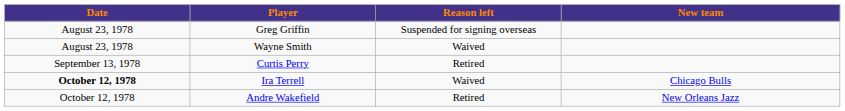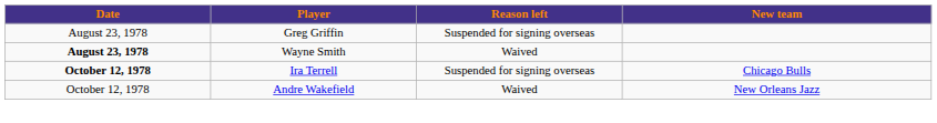 <table class="wikitable">
 <tr>
 <th style="background:#423189; color:#FF8800" width="10%">Date</th>
 <th style="background:#423189; color:#FF8800" width="10%">Player</th>
 <th style="background:#423189; color:#FF8800" width="10%">Reason left</th>
 <th style="background:#423189; color:#FF8800" width="15%">New team</th>
 </tr>
 <tr style="text-align: center">
 <td>August 23, 1978</td>
 <td>Greg Griffin</td>
 <td>Suspended for signing overseas</td>
 <td></td>
 </tr>
 <tr style="text-align: center">
-<td>August 23, 1978</td>
+<td><strong>August 23, 1978</strong></td>
 <td>Wayne Smith</td>
 <td>Waived</td>
 <td></td>
 </tr>
 <tr style="text-align: center">
-<td>September 13, 1978</td>
-<td><a href='#'>Curtis Perry</a></td>
-<td>Retired</td>
-<td></td>
-</tr>
-<tr style="text-align: center">
 <td><strong>October 12, 1978</strong></td>
 <td><a href='#'>Ira Terrell</a></td>
-<td>Waived</td>
+<td>Suspended for signing overseas</td>
 <td><a href='#'>Chicago Bulls</a></td>
 </tr>
 <tr style="text-align: center">
 <td>October 12, 1978</td>
 <td><a href='#'>Andre Wakefield</a></td>
-<td>Retired</td>
+<td>Waived</td>
 <td><a href='#'>New Orleans Jazz</a></td>
 </tr>
 </table>
